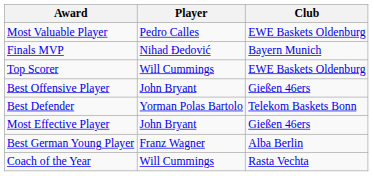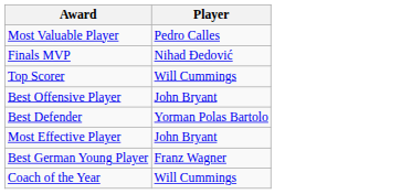 <table class="wikitable">
 <tr>
 <th>Award</th>
 <th>Player</th>
-<th>Club</th>
 </tr>
 <tr>
 <td><a href='#'>Most Valuable Player</a></td>
 <td> <a href='#'>Pedro Calles</a></td>
-<td><a href='#'>EWE Baskets Oldenburg</a></td>
 </tr>
 <tr>
 <td><a href='#'>Finals MVP</a></td>
 <td> <a href='#'>Nihad Đedović</a></td>
-<td><a href='#'>Bayern Munich</a></td>
 </tr>
 <tr>
 <td><a href='#'>Top Scorer</a></td>
 <td> <a href='#'>Will Cummings</a></td>
-<td><a href='#'>EWE Baskets Oldenburg</a></td>
 </tr>
 <tr>
 <td><a href='#'>Best Offensive Player</a></td>
 <td> <a href='#'>John Bryant</a></td>
-<td><a href='#'>Gießen 46ers</a></td>
 </tr>
 <tr>
 <td><a href='#'>Best Defender</a></td>
 <td> <a href='#'>Yorman Polas Bartolo</a></td>
-<td><a href='#'>Telekom Baskets Bonn</a></td>
 </tr>
 <tr>
 <td><a href='#'>Most Effective Player</a></td>
 <td> <a href='#'>John Bryant</a></td>
-<td><a href='#'>Gießen 46ers</a></td>
 </tr>
 <tr>
 <td><a href='#'>Best German Young Player</a></td>
 <td> <a href='#'>Franz Wagner</a></td>
-<td><a href='#'>Alba Berlin</a></td>
 </tr>
 <tr>
 <td><a href='#'>Coach of the Year</a></td>
 <td> <a href='#'>Will Cummings</a></td>
-<td><a href='#'>Rasta Vechta</a></td>
 </tr>
 </table>
